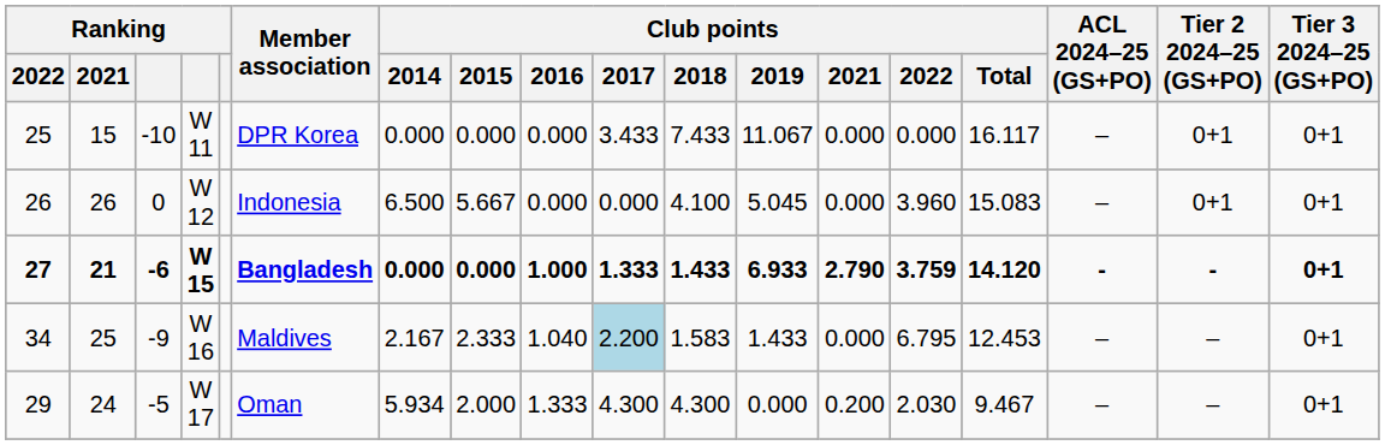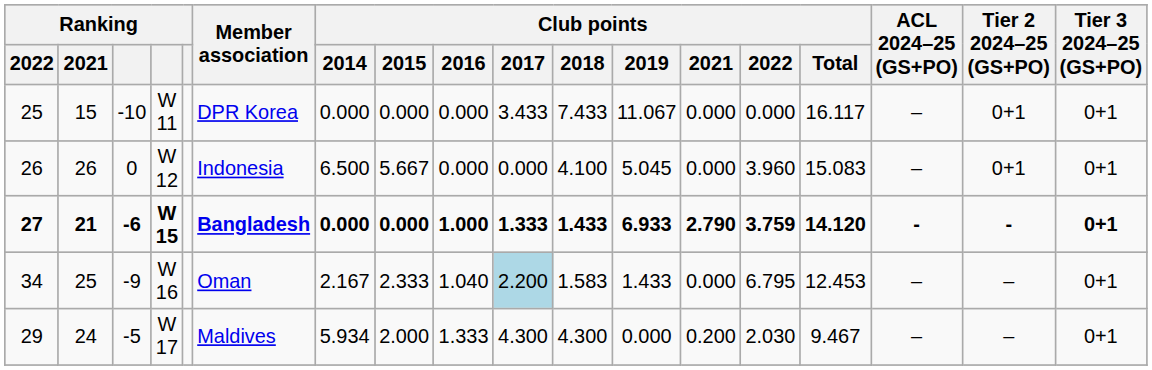 <table class = "wikitable sortable" style="text-align: center;font-size:12px;margin-top:8px;margin-bottom:4px">
 <tr>
 <th colspan="5">Ranking</th>
 <th rowspan="2">Member association</th>
 <th colspan="9">Club points</th>
 <th rowspan="2">ACL 2024–25 <br> (GS+PO)</th>
 <th rowspan="2">Tier 2 2024–25 <br> (GS+PO)</th>
 <th rowspan="2">Tier 3 2024–25 <br> (GS+PO)</th>
 </tr>
 <tr>
 <th>2022</th>
 <th>2021</th>
 <th data-sort-type="number"></th>
 <th></th>
 <th data-sort-type="number"></th>
 <th>2014</th>
 <th>2015</th>
 <th>2016</th>
 <th>2017</th>
 <th>2018</th>
 <th>2019</th>
 <th>2021</th>
 <th>2022</th>
 <th>Total</th>
 </tr>
 <tr>
 <td>25</td>
 <td>15</td>
 <td> -10</td>
 <td>W 11</td>
 <td></td>
 <td align=left> <a href='#'>DPR Korea</a></td>
 <td>0.000</td>
 <td>0.000</td>
 <td>0.000</td>
 <td>3.433</td>
 <td>7.433</td>
 <td>11.067</td>
 <td>0.000</td>
 <td>0.000</td>
 <td>16.117</td>
 <td>–</td>
 <td>0+1</td>
 <td>0+1</td>
 </tr>
 <tr>
 <td>26</td>
 <td>26</td>
 <td> 0</td>
 <td>W 12</td>
 <td></td>
 <td align=left> <a href='#'>Indonesia</a></td>
 <td>6.500</td>
 <td>5.667</td>
 <td>0.000</td>
 <td>0.000</td>
 <td>4.100</td>
 <td>5.045</td>
 <td>0.000</td>
 <td>3.960</td>
 <td>15.083</td>
 <td>–</td>
 <td>0+1</td>
 <td>0+1</td>
 </tr>
 <tr>
 <td><strong>27</strong></td>
 <td><strong>21</strong></td>
 <td> <strong>-6</strong></td>
 <td><strong>W 15</strong></td>
 <td></td>
 <td align=left> <strong><a href='#'>Bangladesh</a></strong></td>
 <td><strong>0.000</strong></td>
 <td><strong>0.000</strong></td>
 <td><strong>1.000</strong></td>
 <td><strong>1.333</strong></td>
 <td><strong>1.433</strong></td>
 <td><strong>6.933</strong></td>
 <td><strong>2.790</strong></td>
 <td><strong>3.759</strong></td>
 <td><strong>14.120</strong></td>
 <td><strong>-</strong></td>
 <td><strong>-</strong></td>
 <td><strong>0+1</strong></td>
 </tr>
 <tr>
 <td>34</td>
 <td>25</td>
 <td> -9</td>
 <td>W 16</td>
 <td></td>
-<td align=left> <a href='#'>Maldives</a></td>
+<td align=left> <a href='#'>Oman</a></td>
 <td>2.167</td>
 <td>2.333</td>
 <td>1.040</td>
 <td style="background: lightblue;">2.200</td>
 <td>1.583</td>
 <td>1.433</td>
 <td>0.000</td>
 <td>6.795</td>
 <td>12.453</td>
 <td>–</td>
 <td>–</td>
 <td>0+1</td>
 </tr>
 <tr>
 <td>29</td>
 <td>24</td>
 <td> -5</td>
 <td>W 17</td>
 <td></td>
-<td align=left> <a href='#'>Oman</a></td>
+<td align=left> <a href='#'>Maldives</a></td>
 <td>5.934</td>
 <td>2.000</td>
 <td>1.333</td>
 <td>4.300</td>
 <td>4.300</td>
 <td>0.000</td>
 <td>0.200</td>
 <td>2.030</td>
 <td>9.467</td>
 <td>–</td>
 <td>–</td>
 <td>0+1</td>
 </tr>
 </table>
